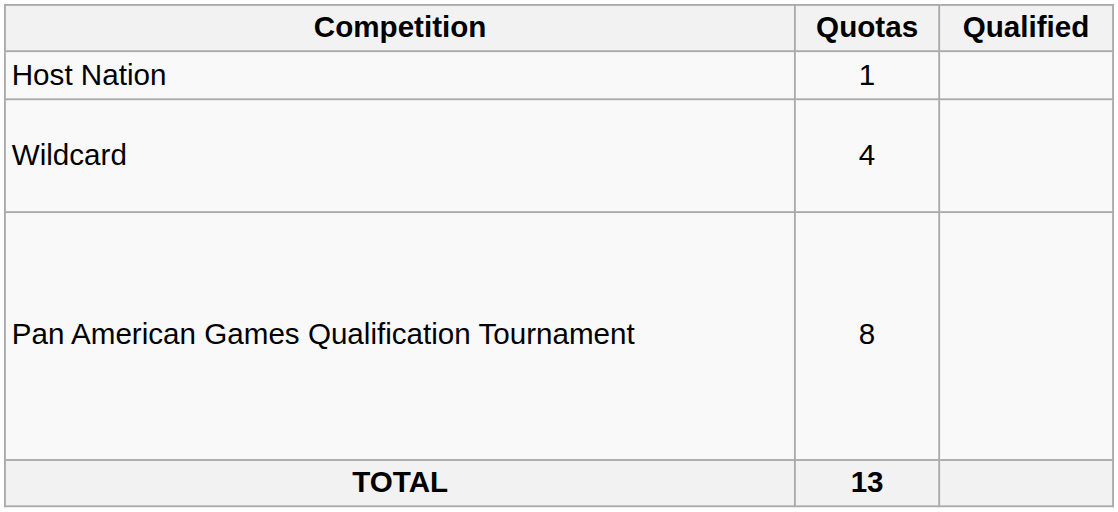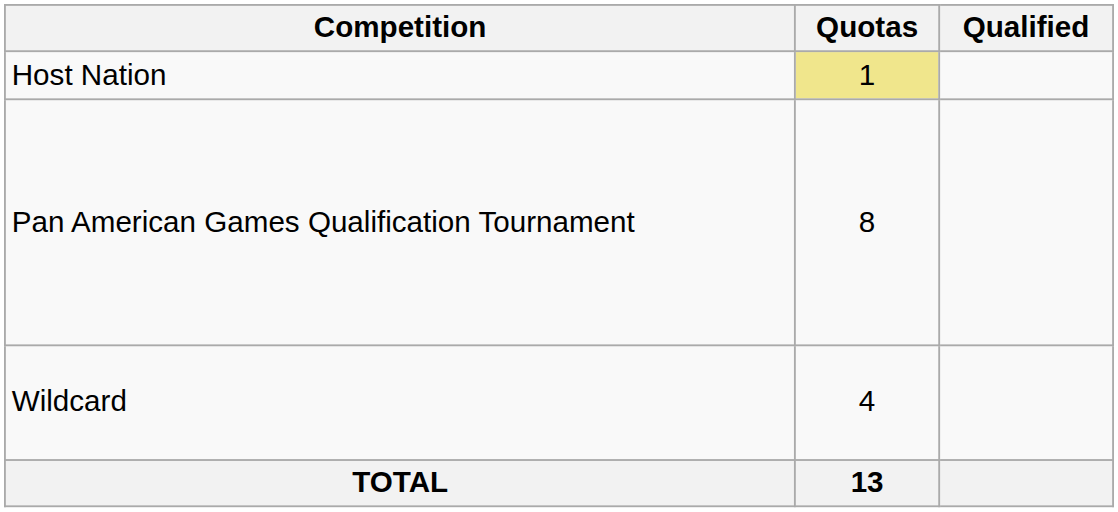 <table class = "wikitable" width=600>
 <tr>
 <th>Competition</th>
 <th>Quotas</th>
 <th>Qualified</th>
 </tr>
 <tr>
 <td>Host Nation</td>
-<td align="center">1</td>
+<td align="center" style="background: khaki;">1</td>
 <td></td>
+</tr>
+<tr>
+<td>Pan American Games Qualification Tournament</td>
+<td align="center">8</td>
+<td><br><br><br><br><br><br><br></td>
 </tr>
 <tr>
 <td>Wildcard</td>
 <td align="center">4</td>
 <td><br><br><br></td>
 </tr>
 <tr>
-<td>Pan American Games Qualification Tournament</td>
-<td align="center">8</td>
-<td><br><br><br><br><br><br><br></td>
-</tr>
-<tr>
 <th>TOTAL</th>
 <th>13</th>
 <th></th>
 </tr>
 </table>
